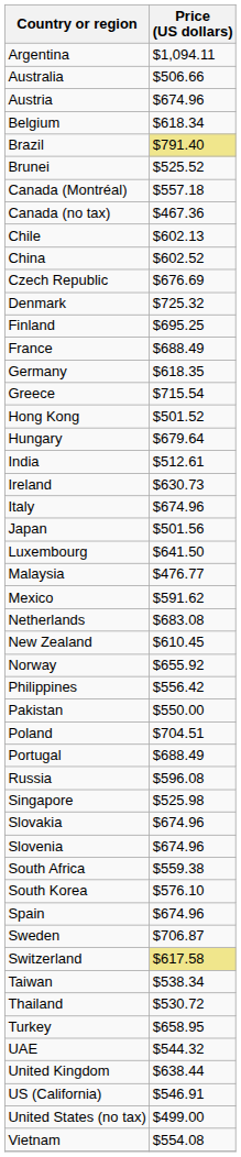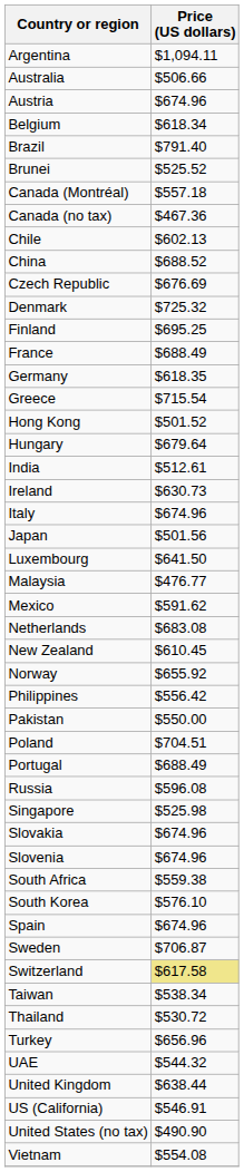 <table class="sortable wikitable">
 <tr>
 <th>Country or region</th>
 <th>Price<br>(US dollars)<br></th>
 </tr>
 <tr>
 <td>Argentina</td>
 <td>$1,094.11</td>
 </tr>
 <tr>
 <td>Australia</td>
 <td>$506.66</td>
 </tr>
 <tr>
 <td>Austria</td>
 <td>$674.96</td>
 </tr>
 <tr>
 <td>Belgium</td>
 <td>$618.34</td>
 </tr>
 <tr>
 <td>Brazil</td>
-<td style="background: khaki;">$791.40</td>
+<td>$791.40</td>
 </tr>
 <tr>
 <td>Brunei</td>
 <td>$525.52</td>
 </tr>
 <tr>
 <td>Canada (Montréal)</td>
 <td>$557.18</td>
 </tr>
 <tr>
 <td>Canada (no tax)</td>
 <td>$467.36</td>
 </tr>
 <tr>
 <td>Chile</td>
 <td>$602.13</td>
 </tr>
 <tr>
 <td>China</td>
-<td>$602.52</td>
+<td>$688.52</td>
 </tr>
 <tr>
 <td>Czech Republic</td>
 <td>$676.69</td>
 </tr>
 <tr>
 <td>Denmark</td>
 <td>$725.32</td>
 </tr>
 <tr>
 <td>Finland</td>
 <td>$695.25</td>
 </tr>
 <tr>
 <td>France</td>
 <td>$688.49</td>
 </tr>
 <tr>
 <td>Germany</td>
 <td>$618.35</td>
 </tr>
 <tr>
 <td>Greece</td>
 <td>$715.54</td>
 </tr>
 <tr>
 <td>Hong Kong</td>
 <td>$501.52</td>
 </tr>
 <tr>
 <td>Hungary</td>
 <td>$679.64</td>
 </tr>
 <tr>
 <td>India</td>
 <td>$512.61</td>
 </tr>
 <tr>
 <td>Ireland</td>
 <td>$630.73</td>
 </tr>
 <tr>
 <td>Italy</td>
 <td>$674.96</td>
 </tr>
 <tr>
 <td>Japan</td>
 <td>$501.56</td>
 </tr>
 <tr>
 <td>Luxembourg</td>
 <td>$641.50</td>
 </tr>
 <tr>
 <td>Malaysia</td>
 <td>$476.77</td>
 </tr>
 <tr>
 <td>Mexico</td>
 <td>$591.62</td>
 </tr>
 <tr>
 <td>Netherlands</td>
 <td>$683.08</td>
 </tr>
 <tr>
 <td>New Zealand</td>
 <td>$610.45</td>
 </tr>
 <tr>
 <td>Norway</td>
 <td>$655.92</td>
 </tr>
 <tr>
 <td>Philippines</td>
 <td>$556.42</td>
 </tr>
 <tr>
 <td>Pakistan</td>
 <td>$550.00</td>
 </tr>
 <tr>
 <td>Poland</td>
 <td>$704.51</td>
 </tr>
 <tr>
 <td>Portugal</td>
 <td>$688.49</td>
 </tr>
 <tr>
 <td>Russia</td>
 <td>$596.08</td>
 </tr>
 <tr>
 <td>Singapore</td>
 <td>$525.98</td>
 </tr>
 <tr>
 <td>Slovakia</td>
 <td>$674.96</td>
 </tr>
 <tr>
 <td>Slovenia</td>
 <td>$674.96</td>
 </tr>
 <tr>
 <td>South Africa</td>
 <td>$559.38</td>
 </tr>
 <tr>
 <td>South Korea</td>
 <td>$576.10</td>
 </tr>
 <tr>
 <td>Spain</td>
 <td>$674.96</td>
 </tr>
 <tr>
 <td>Sweden</td>
 <td>$706.87</td>
 </tr>
 <tr>
 <td>Switzerland</td>
 <td style="background: khaki;">$617.58</td>
 </tr>
 <tr>
 <td>Taiwan</td>
 <td>$538.34</td>
 </tr>
 <tr>
 <td>Thailand</td>
 <td>$530.72</td>
 </tr>
 <tr>
 <td>Turkey</td>
-<td>$658.95</td>
+<td>$656.96</td>
 </tr>
 <tr>
 <td>UAE</td>
 <td>$544.32</td>
 </tr>
 <tr>
 <td>United Kingdom</td>
 <td>$638.44</td>
 </tr>
 <tr>
 <td>US (California)</td>
 <td>$546.91</td>
 </tr>
 <tr>
 <td>United States (no tax)</td>
-<td>$499.00</td>
+<td>$490.90</td>
 </tr>
 <tr>
 <td>Vietnam</td>
 <td>$554.08</td>
 </tr>
 <tr>
 </tr>
 </table>
